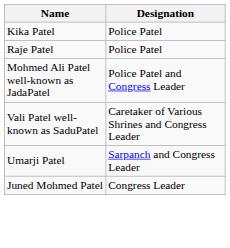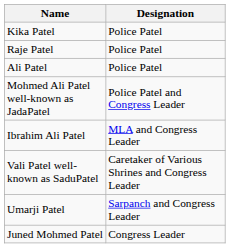 <table class="wikitable sortable" style="width:50%;">
 <tr>
 <th>Name</th>
 <th>Designation</th>
 </tr>
 <tr>
 <td>Kika Patel</td>
 <td>Police Patel</td>
 </tr>
 <tr>
 <td>Raje Patel</td>
 <td>Police Patel</td>
 </tr>
 <tr>
+<td>Ali Patel</td>
+<td>Police Patel</td>
+</tr>
+<tr>
 <td>Mohmed Ali Patel well-known as JadaPatel</td>
 <td>Police Patel and <a href='#'>Congress</a> Leader</td>
+</tr>
+<tr>
+<td>Ibrahim Ali Patel</td>
+<td><a href='#'>MLA</a> and Congress Leader</td>
 </tr>
 <tr>
 <td>Vali Patel well-known as SaduPatel</td>
 <td>Caretaker of Various Shrines and Congress Leader</td>
 </tr>
 <tr>
 <td>Umarji Patel</td>
 <td><a href='#'>Sarpanch</a> and Congress Leader</td>
 </tr>
 <tr>
 <td>Juned Mohmed Patel</td>
 <td>Congress Leader</td>
 </tr>
 </table>
